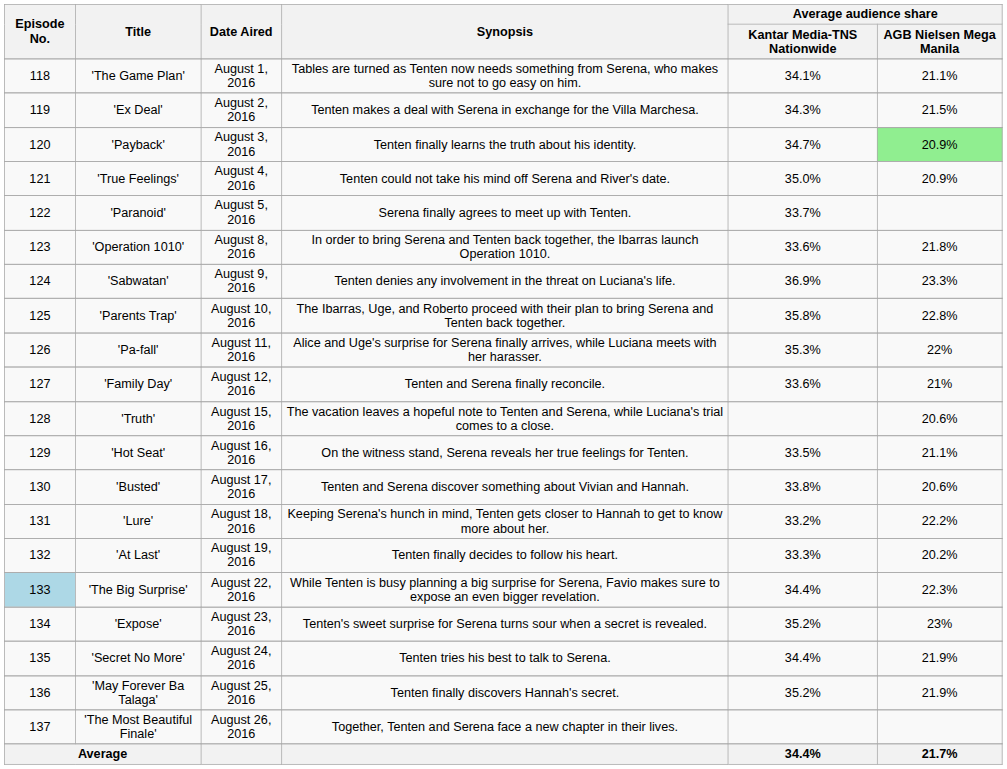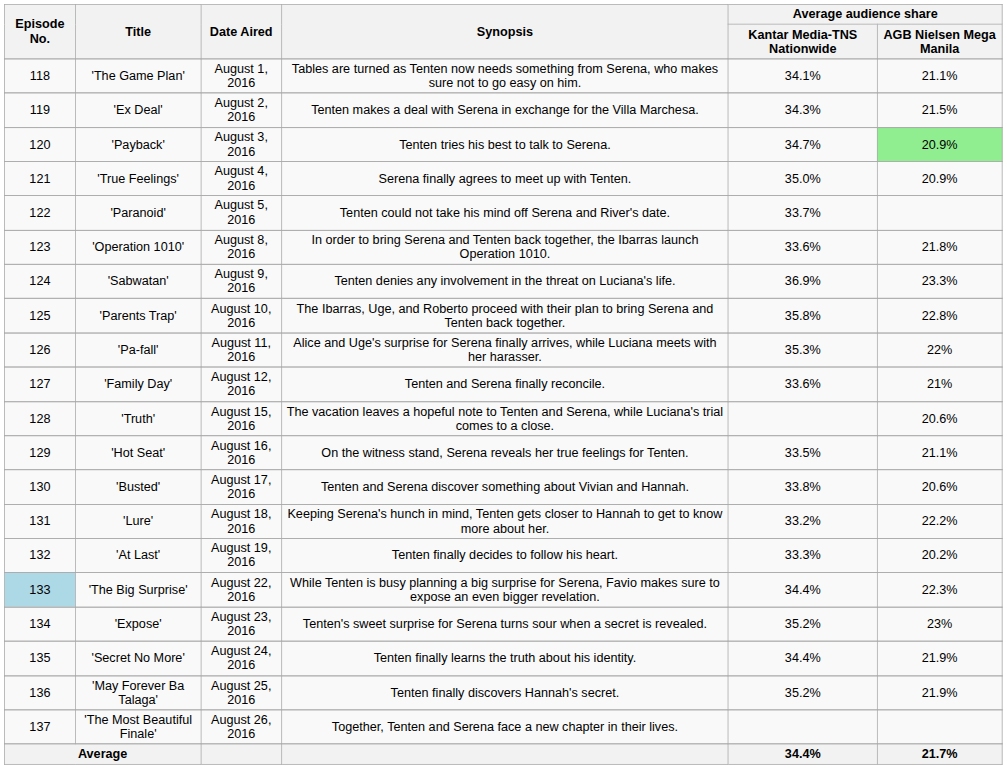 <table class="wikitable" style="text-align:center; font-size:100%; line-height:18px;"  width="100%">
 <tr>
 <th rowspan="2">Episode No.</th>
 <th rowspan="2">Title</th>
 <th rowspan="2">Date Aired</th>
 <th rowspan="2">Synopsis</th>
 <th colspan="2">Average audience share</th>
 </tr>
 <tr>
 <th>Kantar Media-TNS Nationwide</th>
 <th>AGB Nielsen Mega Manila</th>
 </tr>
 <tr>
 </tr>
 <tr>
 <td>118</td>
 <td>'The Game Plan'</td>
 <td>August 1, 2016</td>
 <td>Tables are turned as Tenten now needs something from Serena, who makes sure not to go easy on him.</td>
 <td>34.1%</td>
 <td>21.1%</td>
 </tr>
 <tr>
 </tr>
 <tr>
 <td>119</td>
 <td>'Ex Deal'</td>
 <td>August 2, 2016</td>
 <td>Tenten makes a deal with Serena in exchange for the Villa Marchesa.</td>
 <td>34.3%</td>
 <td>21.5%</td>
 </tr>
 <tr>
 </tr>
 <tr>
 <td>120</td>
 <td>'Payback'</td>
 <td>August 3, 2016</td>
-<td>Tenten finally learns the truth about his identity.</td>
+<td>Tenten tries his best to talk to Serena.</td>
 <td>34.7%</td>
 <td style="background: lightgreen;">20.9%</td>
 </tr>
 <tr>
 </tr>
 <tr>
 <td>121</td>
 <td>'True Feelings'</td>
 <td>August 4, 2016</td>
-<td>Tenten could not take his mind off Serena and River's date.</td>
+<td>Serena finally agrees to meet up with Tenten.</td>
 <td>35.0%</td>
 <td>20.9%</td>
 </tr>
 <tr>
 </tr>
 <tr>
 <td>122</td>
 <td>'Paranoid'</td>
 <td>August 5, 2016</td>
-<td>Serena finally agrees to meet up with Tenten.</td>
+<td>Tenten could not take his mind off Serena and River's date.</td>
 <td>33.7%</td>
 <td></td>
 </tr>
 <tr>
 </tr>
 <tr>
 <td>123</td>
 <td>'Operation 1010'</td>
 <td>August 8, 2016</td>
 <td>In order to bring Serena and Tenten back together, the Ibarras launch Operation 1010.</td>
 <td>33.6%</td>
 <td>21.8%</td>
 </tr>
 <tr>
 </tr>
 <tr>
 <td>124</td>
 <td>'Sabwatan'</td>
 <td>August 9, 2016</td>
 <td>Tenten denies any involvement in the threat on Luciana's life.</td>
 <td>36.9%</td>
 <td>23.3%</td>
 </tr>
 <tr>
 </tr>
 <tr>
 <td>125</td>
 <td>'Parents Trap'</td>
 <td>August 10, 2016</td>
 <td>The Ibarras, Uge, and Roberto proceed with their plan to bring Serena and Tenten back together.</td>
 <td>35.8%</td>
 <td>22.8%</td>
 </tr>
 <tr>
 </tr>
 <tr>
 <td>126</td>
 <td>'Pa-fall'</td>
 <td>August 11, 2016</td>
 <td>Alice and Uge's surprise for Serena finally arrives, while Luciana meets with her harasser.</td>
 <td>35.3%</td>
 <td>22%</td>
 </tr>
 <tr>
 </tr>
 <tr>
 <td>127</td>
 <td>'Family Day'</td>
 <td>August 12, 2016</td>
 <td>Tenten and Serena finally reconcile.</td>
 <td>33.6%</td>
 <td>21%</td>
 </tr>
 <tr>
 </tr>
 <tr>
 <td>128</td>
 <td>'Truth'</td>
 <td>August 15, 2016</td>
 <td>The vacation leaves a hopeful note to Tenten and Serena, while Luciana's trial comes to a close.</td>
 <td></td>
 <td>20.6%</td>
 </tr>
 <tr>
 </tr>
 <tr>
 <td>129</td>
 <td>'Hot Seat'</td>
 <td>August 16, 2016</td>
 <td>On the witness stand, Serena reveals her true feelings for Tenten.</td>
 <td>33.5%</td>
 <td>21.1%</td>
 </tr>
 <tr>
 </tr>
 <tr>
 <td>130</td>
 <td>'Busted'</td>
 <td>August 17, 2016</td>
 <td>Tenten and Serena discover something about Vivian and Hannah.</td>
 <td>33.8%</td>
 <td>20.6%</td>
 </tr>
 <tr>
 </tr>
 <tr>
 <td>131</td>
 <td>'Lure'</td>
 <td>August 18, 2016</td>
 <td>Keeping Serena's hunch in mind, Tenten gets closer to Hannah to get to know more about her.</td>
 <td>33.2%</td>
 <td>22.2%</td>
 </tr>
 <tr>
 </tr>
 <tr>
 <td>132</td>
 <td>'At Last'</td>
 <td>August 19, 2016</td>
 <td>Tenten finally decides to follow his heart.</td>
 <td>33.3%</td>
 <td>20.2%</td>
 </tr>
 <tr>
 </tr>
 <tr>
 <td style="background: lightblue;">133</td>
 <td>'The Big Surprise'</td>
 <td>August 22, 2016</td>
 <td>While Tenten is busy planning a big surprise for Serena, Favio makes sure to expose an even bigger revelation.</td>
 <td>34.4%</td>
 <td>22.3%</td>
 </tr>
 <tr>
 </tr>
 <tr>
 <td>134</td>
 <td>'Expose'</td>
 <td>August 23, 2016</td>
 <td>Tenten's sweet surprise for Serena turns sour when a secret is revealed.</td>
 <td>35.2%</td>
 <td>23%</td>
 </tr>
 <tr>
 </tr>
 <tr>
 <td>135</td>
 <td>'Secret No More'</td>
 <td>August 24, 2016</td>
-<td>Tenten tries his best to talk to Serena.</td>
+<td>Tenten finally learns the truth about his identity.</td>
 <td>34.4%</td>
 <td>21.9%</td>
 </tr>
 <tr>
 </tr>
 <tr>
 <td>136</td>
 <td>'May Forever Ba Talaga'</td>
 <td>August 25, 2016</td>
 <td>Tenten finally discovers Hannah's secret.</td>
 <td>35.2%</td>
 <td>21.9%</td>
 </tr>
 <tr>
 </tr>
 <tr>
 <td>137</td>
 <td>'The Most Beautiful Finale'</td>
 <td>August 26, 2016</td>
 <td>Together, Tenten and Serena face a new chapter in their lives.</td>
 <td></td>
 <td></td>
 </tr>
 <tr>
 </tr>
 <tr>
 <th colspan=2>Average</th>
 <th></th>
 <th></th>
 <th>34.4%</th>
 <th>21.7%</th>
 </tr>
 </table>
